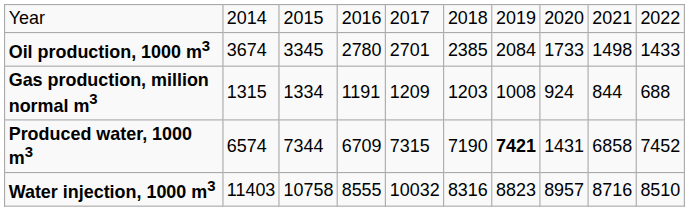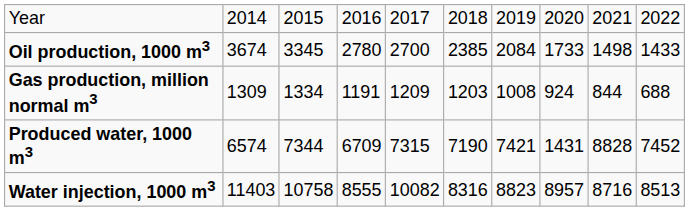 <table class="wikitable">
 <tr>
 <td>Year</td>
 <td>2014</td>
 <td>2015</td>
 <td>2016</td>
 <td>2017</td>
 <td>2018</td>
 <td>2019</td>
 <td>2020</td>
 <td>2021</td>
 <td>2022</td>
 </tr>
 <tr>
 <td><strong>Oil  production, 1000 m<sup>3</sup></strong></td>
 <td>3674</td>
 <td>3345</td>
 <td>2780</td>
-<td>2701</td>
+<td>2700</td>
 <td>2385</td>
 <td>2084</td>
 <td>1733</td>
 <td>1498</td>
 <td>1433</td>
 </tr>
 <tr>
 <td><strong>Gas production,  million normal m<sup>3</sup></strong></td>
-<td>1315</td>
+<td>1309</td>
 <td>1334</td>
 <td>1191</td>
 <td>1209</td>
 <td>1203</td>
 <td>1008</td>
 <td>924</td>
 <td>844</td>
 <td>688</td>
 </tr>
 <tr>
 <td><strong>Produced  water, 1000 m<sup>3</sup></strong></td>
 <td>6574</td>
 <td>7344</td>
 <td>6709</td>
 <td>7315</td>
 <td>7190</td>
-<td><strong>7421</strong></td>
+<td>7421</td>
 <td>1431</td>
-<td>6858</td>
+<td>8828</td>
 <td>7452</td>
 </tr>
 <tr>
 <td><strong>Water  injection, 1000 m<sup>3</sup></strong></td>
 <td>11403</td>
 <td>10758</td>
 <td>8555</td>
-<td>10032</td>
+<td>10082</td>
 <td>8316</td>
 <td>8823</td>
 <td>8957</td>
 <td>8716</td>
-<td>8510</td>
+<td>8513</td>
 </tr>
 </table>
